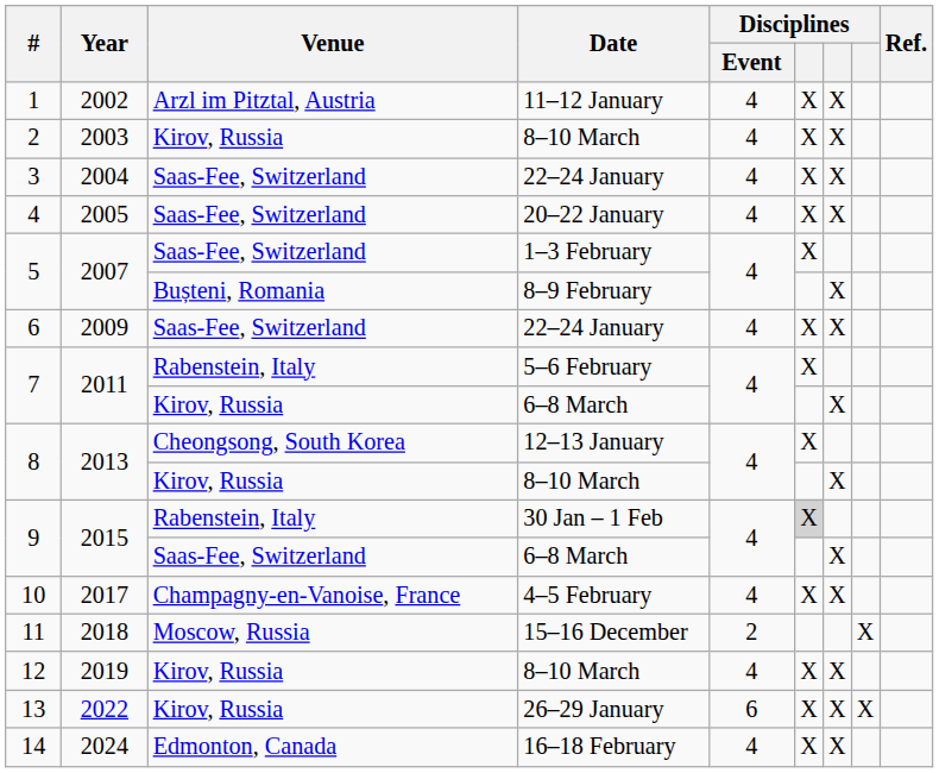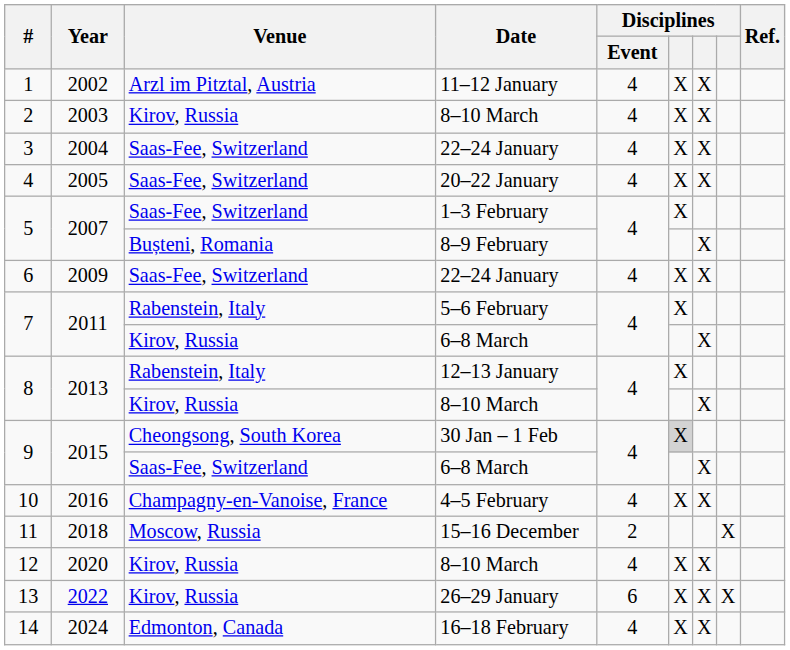 <table class="wikitable" style="text-align:center;">
 <tr style="background:#cccccc;">
 <th rowspan=2 width=30>#</th>
 <th rowspan=2 width=50>Year</th>
 <th rowspan=2 width=240>Venue</th>
 <th rowspan=2 width=120>Date</th>
 <th colspan=4>Disciplines</th>
 <th rowspan=2>Ref.</th>
 </tr>
 <tr>
 <th width=50>Event</th>
 <th></th>
 <th></th>
 <th></th>
 </tr>
 <tr>
 <td>1</td>
 <td>2002</td>
 <td align=left> <a href='#'>Arzl im Pitztal</a>, <a href='#'>Austria</a></td>
 <td align=left>11–12 January</td>
 <td>4</td>
 <td>X</td>
 <td>X</td>
 <td></td>
 <td></td>
 </tr>
 <tr>
 <td>2</td>
 <td>2003</td>
 <td align=left> <a href='#'>Kirov</a>, <a href='#'>Russia</a></td>
 <td align=left>8–10 March</td>
 <td>4</td>
 <td>X</td>
 <td>X</td>
 <td></td>
 <td></td>
 </tr>
 <tr>
 <td>3</td>
 <td>2004</td>
 <td align=left> <a href='#'>Saas-Fee</a>, <a href='#'>Switzerland</a></td>
 <td align=left>22–24 January</td>
 <td>4</td>
 <td>X</td>
 <td>X</td>
 <td></td>
 <td></td>
 </tr>
 <tr>
 <td>4</td>
 <td>2005</td>
 <td align=left> <a href='#'>Saas-Fee</a>, <a href='#'>Switzerland</a></td>
 <td align=left>20–22 January</td>
 <td>4</td>
 <td>X</td>
 <td>X</td>
 <td></td>
 <td></td>
 </tr>
 <tr>
 <td rowspan=2>5</td>
 <td rowspan=2>2007</td>
 <td align=left> <a href='#'>Saas-Fee</a>, <a href='#'>Switzerland</a></td>
 <td align=left>1–3 February</td>
 <td rowspan=2>4</td>
 <td>X</td>
 <td></td>
 <td></td>
 <td></td>
 </tr>
 <tr>
 <td align=left> <a href='#'>Bușteni</a>, <a href='#'>Romania</a></td>
 <td align=left>8–9 February</td>
 <td></td>
 <td>X</td>
 <td></td>
 <td></td>
 </tr>
 <tr>
 <td>6</td>
 <td>2009</td>
 <td align=left> <a href='#'>Saas-Fee</a>, <a href='#'>Switzerland</a></td>
 <td align=left>22–24 January</td>
 <td>4</td>
 <td>X</td>
 <td>X</td>
 <td></td>
 <td></td>
 </tr>
 <tr>
 <td rowspan=2>7</td>
 <td rowspan=2>2011</td>
 <td align=left> <a href='#'>Rabenstein</a>, <a href='#'>Italy</a></td>
 <td align=left>5–6 February</td>
 <td rowspan=2>4</td>
 <td>X</td>
 <td></td>
 <td></td>
 <td></td>
 </tr>
 <tr>
 <td align=left> <a href='#'>Kirov</a>, <a href='#'>Russia</a></td>
 <td align=left>6–8 March</td>
 <td></td>
 <td>X</td>
 <td></td>
 <td></td>
 </tr>
 <tr>
 <td rowspan=2>8</td>
 <td rowspan=2>2013</td>
-<td align=left> <a href='#'>Cheongsong</a>, <a href='#'>South Korea</a></td>
+<td align=left> <a href='#'>Rabenstein</a>, <a href='#'>Italy</a></td>
 <td align=left>12–13 January</td>
 <td rowspan=2>4</td>
 <td>X</td>
 <td></td>
 <td></td>
 <td></td>
 </tr>
 <tr>
 <td align=left> <a href='#'>Kirov</a>, <a href='#'>Russia</a></td>
 <td align=left>8–10 March</td>
 <td></td>
 <td>X</td>
 <td></td>
 <td></td>
 </tr>
 <tr>
 <td rowspan=2>9</td>
 <td rowspan=2>2015</td>
-<td align=left> <a href='#'>Rabenstein</a>, <a href='#'>Italy</a></td>
+<td align=left> <a href='#'>Cheongsong</a>, <a href='#'>South Korea</a></td>
 <td align=left>30 Jan – 1 Feb</td>
 <td rowspan=2>4</td>
 <td style="background: lightgrey;">X</td>
 <td></td>
 <td></td>
 <td></td>
 </tr>
 <tr>
 <td align=left> <a href='#'>Saas-Fee</a>, <a href='#'>Switzerland</a></td>
 <td align=left>6–8 March</td>
 <td></td>
 <td>X</td>
 <td></td>
 <td></td>
 </tr>
 <tr>
 <td>10</td>
-<td>2017</td>
+<td>2016</td>
 <td align=left> <a href='#'>Champagny-en-Vanoise</a>, <a href='#'>France</a></td>
 <td align=left>4–5 February</td>
 <td>4</td>
 <td>X</td>
 <td>X</td>
 <td></td>
 <td></td>
 </tr>
 <tr>
 <td>11</td>
 <td>2018</td>
 <td align=left> <a href='#'>Moscow</a>, <a href='#'>Russia</a></td>
 <td align=left>15–16 December</td>
 <td>2</td>
 <td></td>
 <td></td>
 <td>X</td>
 <td></td>
 </tr>
 <tr>
 <td>12</td>
-<td>2019</td>
+<td>2020</td>
 <td align=left> <a href='#'>Kirov</a>, <a href='#'>Russia</a></td>
 <td align=left>8–10 March</td>
 <td>4</td>
 <td>X</td>
 <td>X</td>
 <td></td>
 <td></td>
 </tr>
 <tr>
 <td>13</td>
 <td><a href='#'>2022</a></td>
 <td align=left> <a href='#'>Kirov</a>, <a href='#'>Russia</a></td>
 <td align=left>26–29 January</td>
 <td>6</td>
 <td>X</td>
 <td>X</td>
 <td>X</td>
 <td></td>
 </tr>
 <tr>
 <td>14</td>
 <td>2024</td>
 <td align=left> <a href='#'>Edmonton</a>, <a href='#'>Canada</a></td>
 <td align=left>16–18 February</td>
 <td>4</td>
 <td>X</td>
 <td>X</td>
 <td></td>
 <td></td>
 </tr>
 </table>
